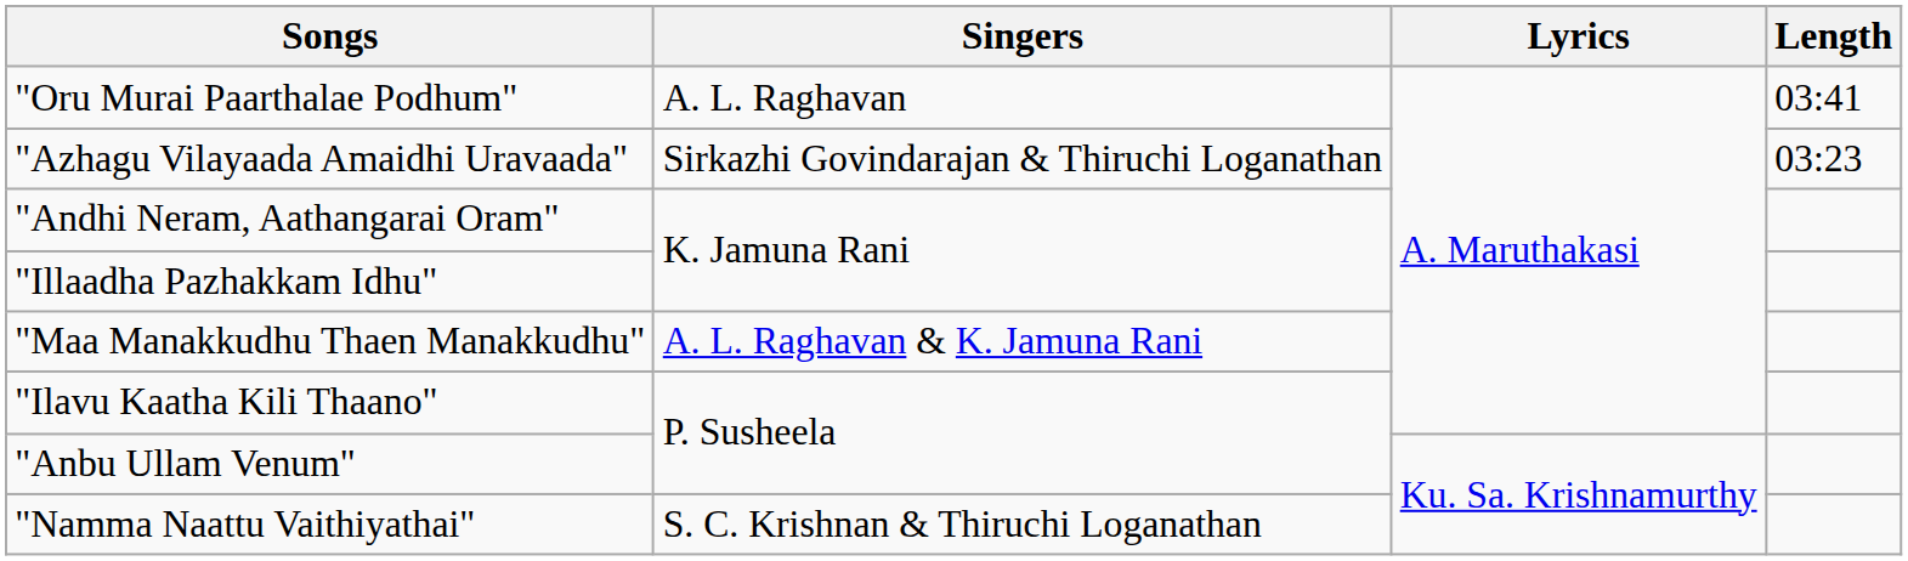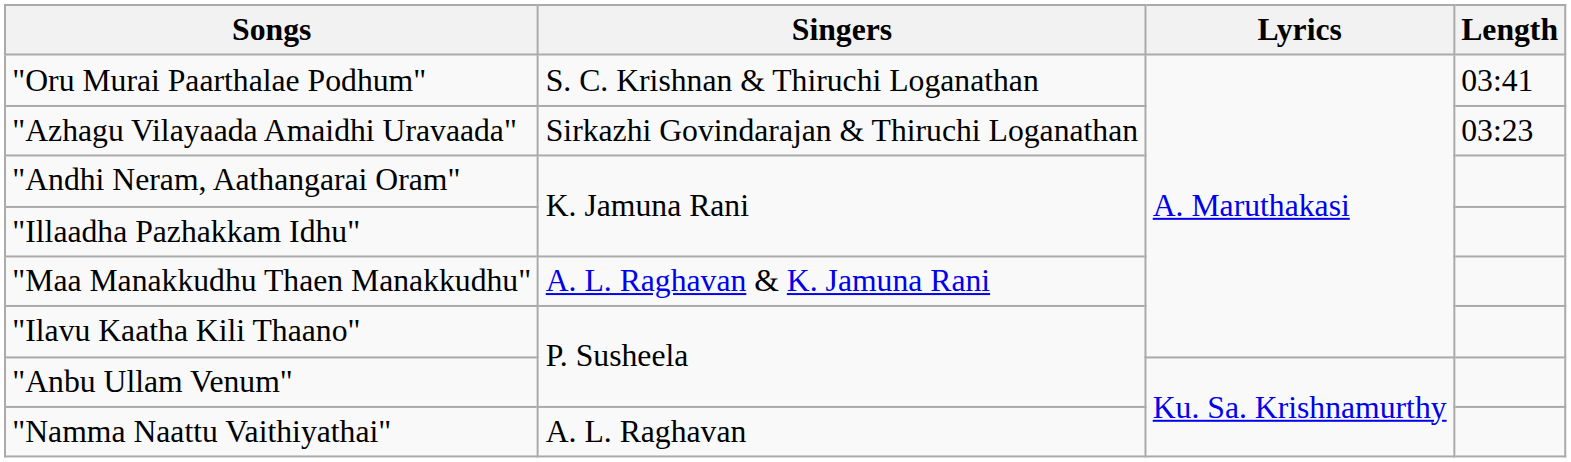 <table class="wikitable">
 <tr>
 <th>Songs</th>
 <th>Singers</th>
 <th>Lyrics</th>
 <th>Length</th>
 </tr>
 <tr>
 <td>"Oru Murai Paarthalae Podhum"</td>
-<td>A. L. Raghavan</td>
+<td>S. C. Krishnan & Thiruchi Loganathan</td>
 <td rowspan=6><a href='#'>A. Maruthakasi</a></td>
 <td>03:41</td>
 </tr>
 <tr>
 <td>"Azhagu Vilayaada Amaidhi Uravaada"</td>
 <td>Sirkazhi Govindarajan & Thiruchi Loganathan</td>
 <td>03:23</td>
 </tr>
 <tr>
 <td>"Andhi Neram, Aathangarai Oram"</td>
 <td rowspan=2>K. Jamuna Rani</td>
 <td></td>
 </tr>
 <tr>
 <td>"Illaadha Pazhakkam Idhu"</td>
 <td></td>
 </tr>
 <tr>
 <td>"Maa Manakkudhu Thaen Manakkudhu"</td>
 <td><a href='#'>A. L. Raghavan</a> & <a href='#'>K. Jamuna Rani</a></td>
 <td></td>
 </tr>
 <tr>
 <td>"Ilavu Kaatha Kili Thaano"</td>
 <td rowspan=2>P. Susheela</td>
 <td></td>
 </tr>
 <tr>
 <td>"Anbu Ullam Venum"</td>
 <td rowspan=2><a href='#'>Ku. Sa. Krishnamurthy</a></td>
 <td></td>
 </tr>
 <tr>
 <td>"Namma Naattu Vaithiyathai"</td>
-<td>S. C. Krishnan & Thiruchi Loganathan</td>
+<td>A. L. Raghavan</td>
 <td></td>
 </tr>
 </table>
